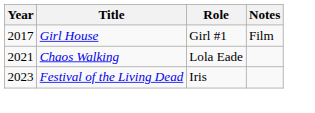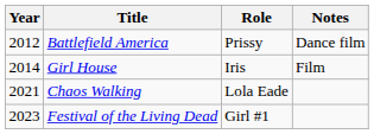 <table class="wikitable sortable">
 <tr>
 <th>Year</th>
 <th>Title</th>
 <th>Role</th>
 <th class="unsortable">Notes</th>
 </tr>
 <tr>
-<td>2017</td>
+<td>2012</td>
+<td><em><a href='#'>Battlefield America</a></em></td>
+<td>Prissy</td>
+<td>Dance film</td>
+</tr>
+<tr>
+<td>2014</td>
 <td><em><a href='#'>Girl House</a></em></td>
-<td>Girl #1</td>
+<td>Iris</td>
 <td>Film</td>
 </tr>
 <tr>
 <td>2021</td>
 <td><em><a href='#'>Chaos Walking</a></em></td>
 <td>Lola Eade</td>
 <td></td>
 </tr>
 <tr>
 <td>2023</td>
 <td><em><a href='#'>Festival of the Living Dead</a></em></td>
-<td>Iris</td>
+<td>Girl #1</td>
 <td></td>
 </tr>
 </table>
